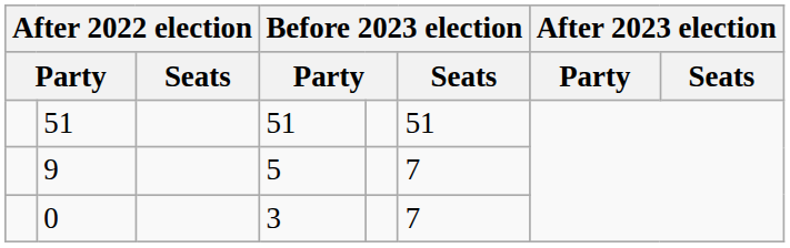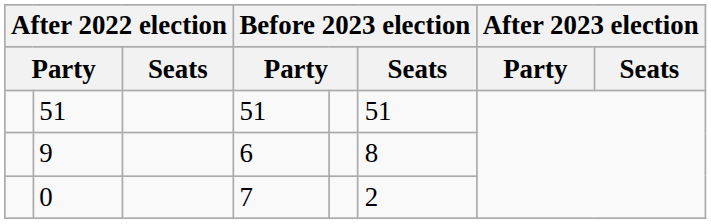 <table class="wikitable">
 <tr>
 <th colspan="3">After 2022 election</th>
 <th colspan="3">Before 2023 election</th>
 <th colspan="3">After 2023 election</th>
 </tr>
 <tr>
 <th colspan="2">Party</th>
 <th>Seats</th>
 <th colspan="2">Party</th>
 <th>Seats</th>
 <th colspan="2">Party</th>
 <th>Seats</th>
 </tr>
 <tr>
 <td></td>
 <td>51</td>
 <td></td>
 <td>51</td>
 <td></td>
 <td>51</td>
 </tr>
 <tr>
 <td></td>
 <td>9</td>
 <td></td>
-<td>5</td>
+<td>6</td>
 <td></td>
-<td>7</td>
+<td>8</td>
 </tr>
 <tr>
 <td></td>
 <td>0</td>
 <td></td>
-<td>3</td>
+<td>7</td>
 <td></td>
-<td>7</td>
+<td>2</td>
 </tr>
 </table>
